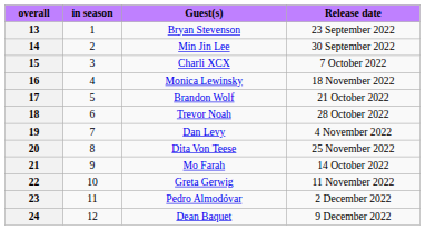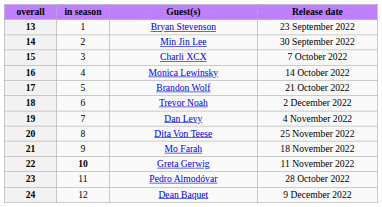 <table class="wikitable plainrowheaders" style="text-align:center;">
 <tr>
 <th scope="col" style="width:5em; background-color:#BF80FF"> overall</th>
 <th scope="col" style="width:5em; background-color:#BF80FF"> in season</th>
 <th scope="col" style="width:15em; background-color:#BF80FF">Guest(s)</th>
 <th scope="col" style="width:12em; background-color:#BF80FF">Release date</th>
 </tr>
 <tr>
 <th scope="row" style="text-align:center;">13</th>
 <td>1</td>
 <td><a href='#'>Bryan Stevenson</a></td>
 <td>23 September 2022</td>
 </tr>
 <tr>
 <th scope="row" style="text-align:center;">14</th>
 <td>2</td>
 <td><a href='#'>Min Jin Lee</a></td>
 <td>30 September 2022</td>
 </tr>
 <tr>
 <th scope="row" style="text-align:center;">15</th>
 <td>3</td>
 <td><a href='#'>Charli XCX</a></td>
 <td>7 October 2022</td>
 </tr>
 <tr>
 <th scope="row" style="text-align:center;">16</th>
 <td>4</td>
 <td><a href='#'>Monica Lewinsky</a></td>
-<td>18 November 2022</td>
+<td>14 October 2022</td>
 </tr>
 <tr>
 <th scope="row" style="text-align:center;">17</th>
 <td>5</td>
 <td><a href='#'>Brandon Wolf</a></td>
 <td>21 October 2022</td>
 </tr>
 <tr>
 <th scope="row" style="text-align:center;">18</th>
 <td>6</td>
 <td><a href='#'>Trevor Noah</a></td>
-<td>28 October 2022</td>
+<td>2 December 2022</td>
 </tr>
 <tr>
 <th scope="row" style="text-align:center;">19</th>
 <td>7</td>
 <td><a href='#'>Dan Levy</a></td>
 <td>4 November 2022</td>
 </tr>
 <tr>
 <th scope="row" style="text-align:center;">20</th>
 <td>8</td>
 <td><a href='#'>Dita Von Teese</a></td>
 <td>25 November 2022</td>
 </tr>
 <tr>
 <th scope="row" style="text-align:center;">21</th>
 <td>9</td>
 <td><a href='#'>Mo Farah</a></td>
-<td>14 October 2022</td>
+<td>18 November 2022</td>
 </tr>
 <tr>
 <th scope="row" style="text-align:center;">22</th>
-<td>10</td>
+<td><strong>10</strong></td>
 <td><a href='#'>Greta Gerwig</a></td>
 <td>11 November 2022</td>
 </tr>
 <tr>
 <th scope="row" style="text-align:center;">23</th>
 <td>11</td>
 <td><a href='#'>Pedro Almodóvar</a></td>
-<td>2 December 2022</td>
+<td>28 October 2022</td>
 </tr>
 <tr>
 <th scope="row" style="text-align:center;">24</th>
 <td>12</td>
 <td><a href='#'>Dean Baquet</a></td>
 <td>9 December 2022</td>
 </tr>
 </table>
